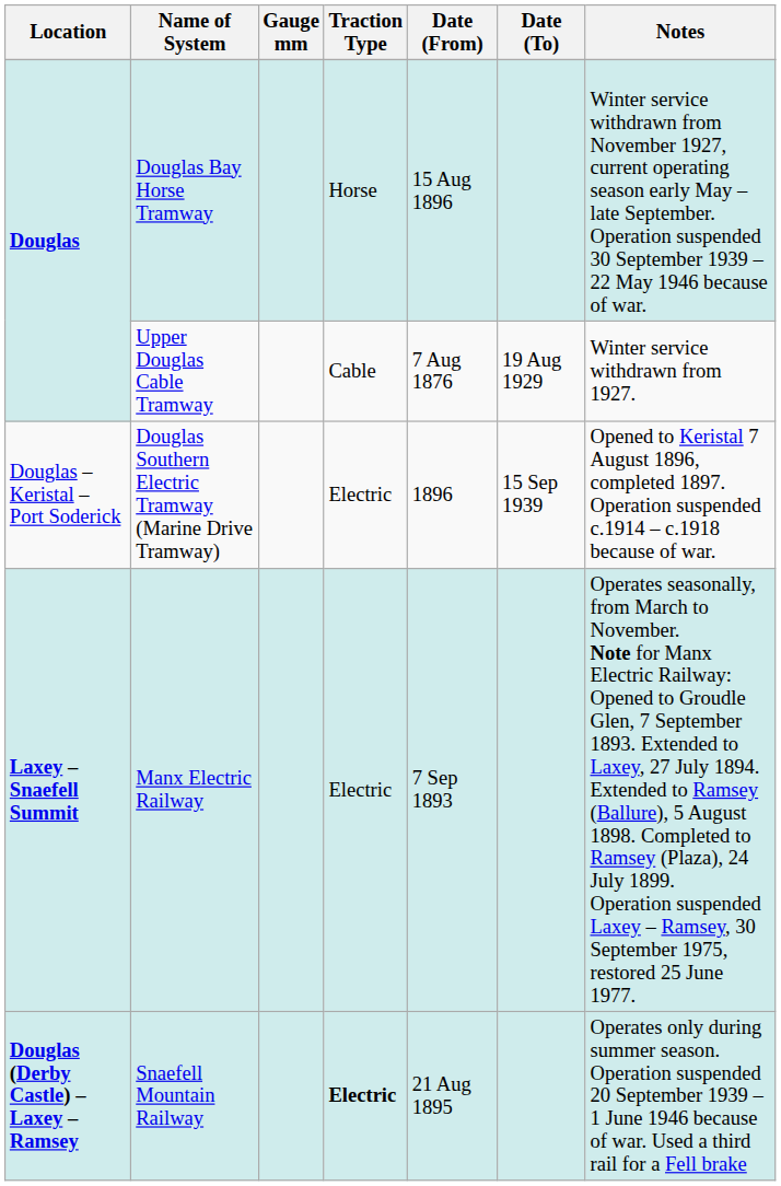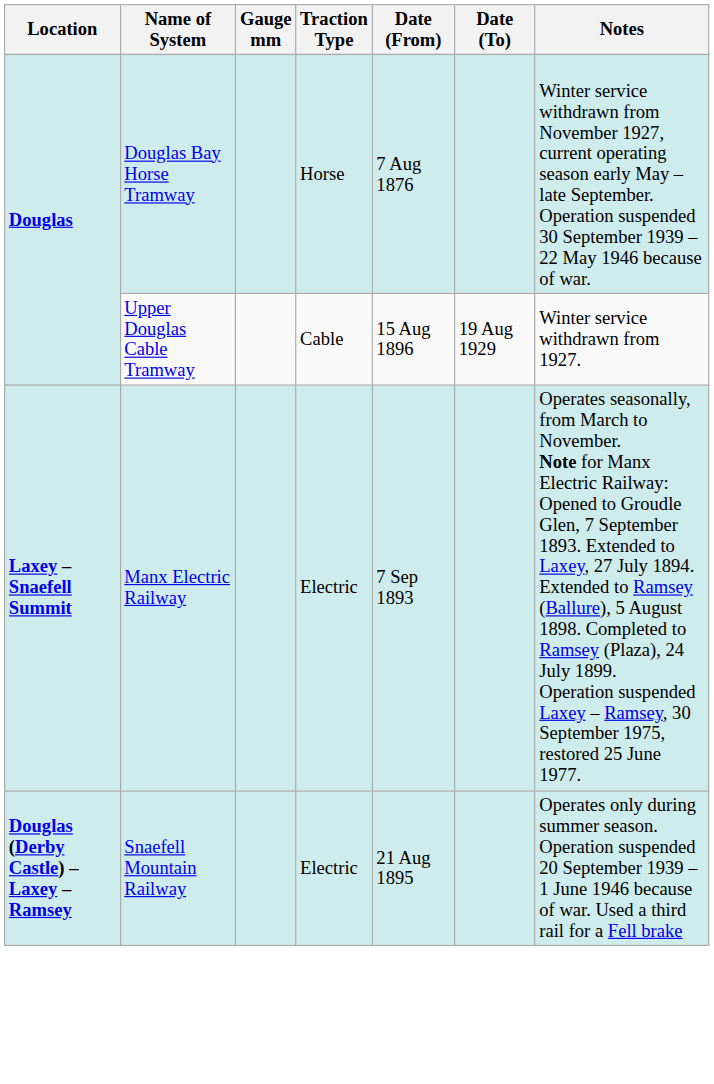 <table class="wikitable">
 <tr>
 <th width=17%>Location</th>
 <th width=17%>Name of System</th>
 <th width=06%>Gauge <br>mm</th>
 <th width=10%>Traction<br>Type</th>
 <th width=12%>Date <br>(From)</th>
 <th width=12%>Date <br>(To)</th>
 <th width=30%>Notes</th>
 </tr>
 <tr>
 </tr>
 <tr style="background:#CFECEC">
 <td style="background:#CFECEC" rowspan="2"><strong><a href='#'>Douglas</a></strong></td>
 <td><a href='#'>Douglas Bay Horse Tramway</a></td>
 <td></td>
 <td>Horse</td>
-<td>15 Aug 1896</td>
+<td>7 Aug 1876</td>
 <td> </td>
 <td> <br>Winter service withdrawn from November 1927, current operating season early May – late September. Operation suspended 30 September 1939 – 22 May 1946 because of war.</td>
 </tr>
 <tr>
 <td><a href='#'>Upper Douglas Cable Tramway</a></td>
 <td></td>
 <td>Cable</td>
-<td>7 Aug 1876</td>
+<td>15 Aug 1896</td>
 <td>19 Aug 1929</td>
 <td> Winter service withdrawn from 1927.</td>
-</tr>
-<tr>
-<td><a href='#'>Douglas</a> – <a href='#'>Keristal</a> – <a href='#'>Port Soderick</a></td>
-<td><a href='#'>Douglas Southern Electric Tramway</a> (Marine Drive Tramway)</td>
-<td></td>
-<td>Electric</td>
-<td>1896</td>
-<td>15 Sep 1939</td>
-<td>Opened to <a href='#'>Keristal</a> 7 August 1896, completed 1897. Operation suspended c.1914 – c.1918 because of war.</td>
 </tr>
 <tr style="background:#CFECEC">
 <td><strong><a href='#'>Laxey</a> – <a href='#'>Snaefell Summit</a></strong></td>
 <td><a href='#'>Manx Electric Railway</a></td>
 <td></td>
 <td>Electric</td>
 <td>7 Sep 1893</td>
 <td> </td>
 <td> Operates seasonally, from March to November.<br><strong>Note</strong> for Manx Electric Railway: Opened to Groudle Glen, 7 September 1893. Extended to <a href='#'>Laxey</a>, 27 July 1894. Extended to <a href='#'>Ramsey</a> (<a href='#'>Ballure</a>), 5 August 1898. Completed to <a href='#'>Ramsey</a> (Plaza), 24 July 1899. <br>Operation suspended <a href='#'>Laxey</a> – <a href='#'>Ramsey</a>, 30 September 1975, restored 25 June 1977.</td>
 </tr>
 <tr style="background:#CFECEC">
 <td><strong><a href='#'>Douglas</a> (<a href='#'>Derby Castle</a>) – <a href='#'>Laxey</a> – <a href='#'>Ramsey</a></strong></td>
 <td><a href='#'>Snaefell Mountain Railway</a></td>
 <td></td>
-<td><strong>Electric</strong></td>
+<td>Electric</td>
 <td>21 Aug 1895</td>
 <td> </td>
 <td>Operates only during summer season. <br>Operation suspended 20 September 1939 – 1 June 1946 because of war. Used a third rail for a <a href='#'>Fell brake</a></td>
 </tr>
 </table>
